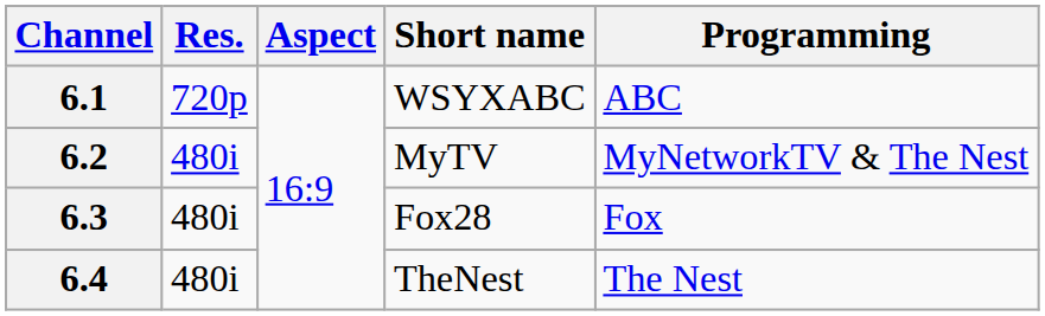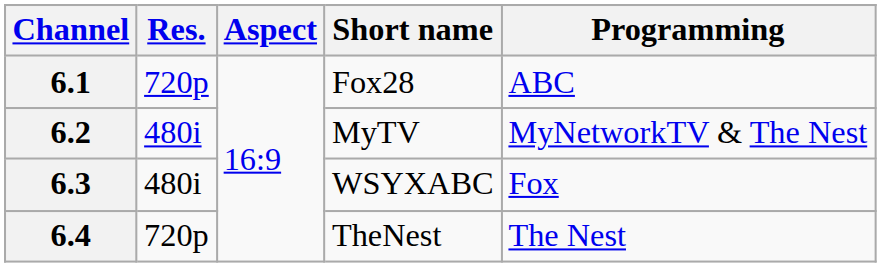 <table class="wikitable">
 <tr>
 <th scope="col"><a href='#'>Channel</a></th>
 <th scope="col"><a href='#'>Res.</a></th>
 <th scope="col"><a href='#'>Aspect</a></th>
 <th scope="col">Short name</th>
 <th scope="col">Programming</th>
 </tr>
 <tr>
 <th scope="row">6.1</th>
 <td><a href='#'>720p</a></td>
 <td rowspan=4><a href='#'>16:9</a></td>
-<td>WSYXABC</td>
+<td>Fox28</td>
 <td><a href='#'>ABC</a></td>
 </tr>
 <tr>
 <th scope="row">6.2</th>
 <td><a href='#'>480i</a></td>
 <td>MyTV</td>
 <td><a href='#'>MyNetworkTV</a> & <a href='#'>The Nest</a></td>
 </tr>
 <tr>
 <th scope="row">6.3</th>
 <td>480i</td>
-<td>Fox28</td>
+<td>WSYXABC</td>
 <td><a href='#'>Fox</a></td>
 </tr>
 <tr>
 <th scope="row">6.4</th>
-<td>480i</td>
+<td>720p</td>
 <td>TheNest</td>
 <td><a href='#'>The Nest</a></td>
 </tr>
 </table>
